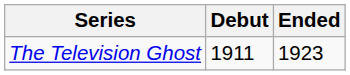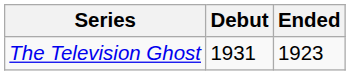 <table class="wikitable">
 <tr>
 <th>Series</th>
 <th>Debut</th>
 <th>Ended</th>
 </tr>
 <tr>
 <td><em><a href='#'>The Television Ghost</a></em></td>
-<td>1911</td>
+<td>1931</td>
 <td>1923</td>
 </tr>
 </table>
